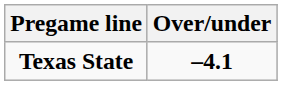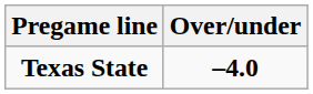 <table class="wikitable" style="margin-right: auto; margin-right: auto; border: none;">
 <tr align="center">
 <th style=>Pregame line</th>
 <th style=>Over/under</th>
 </tr>
 <tr align="center">
 <td><strong>Texas State</strong></td>
-<td><strong>–4.1</strong></td>
+<td><strong>–4.0</strong></td>
 </tr>
 </table>
